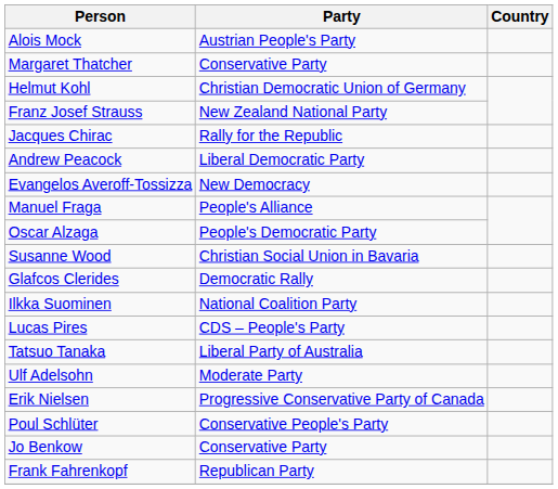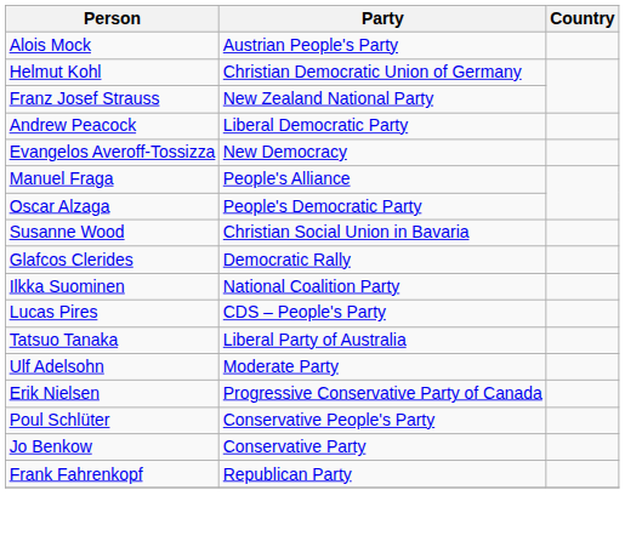 <table class="wikitable sortable">
 <tr>
 <th>Person</th>
 <th>Party</th>
 <th>Country</th>
 </tr>
 <tr>
 <td><a href='#'>Alois Mock</a></td>
 <td><a href='#'>Austrian People's Party</a></td>
 <td></td>
 </tr>
 <tr>
-<td><a href='#'>Margaret Thatcher</a></td>
-<td><a href='#'>Conservative Party</a></td>
-<td></td>
-</tr>
-<tr>
 <td><a href='#'>Helmut Kohl</a></td>
 <td><a href='#'>Christian Democratic Union of Germany</a></td>
 <td rowspan=2></td>
 </tr>
 <tr>
 <td><a href='#'>Franz Josef Strauss</a></td>
 <td><a href='#'>New Zealand National Party</a></td>
-</tr>
-<tr>
-<td><a href='#'>Jacques Chirac</a></td>
-<td><a href='#'>Rally for the Republic</a></td>
-<td></td>
 </tr>
 <tr>
 <td><a href='#'>Andrew Peacock</a></td>
 <td><a href='#'>Liberal Democratic Party</a></td>
 <td></td>
 </tr>
 <tr>
 <td><a href='#'>Evangelos Averoff-Tossizza</a></td>
 <td><a href='#'>New Democracy</a></td>
 <td></td>
 </tr>
 <tr>
 <td><a href='#'>Manuel Fraga</a></td>
 <td><a href='#'>People's Alliance</a></td>
 <td rowspan=2></td>
 </tr>
 <tr>
 <td><a href='#'>Oscar Alzaga</a></td>
 <td><a href='#'>People's Democratic Party</a></td>
 </tr>
 <tr>
 <td><a href='#'>Susanne Wood</a></td>
 <td><a href='#'>Christian Social Union in Bavaria</a></td>
 <td></td>
 </tr>
 <tr>
 <td><a href='#'>Glafcos Clerides</a></td>
 <td><a href='#'>Democratic Rally</a></td>
 <td></td>
 </tr>
 <tr>
 <td><a href='#'>Ilkka Suominen</a></td>
 <td><a href='#'>National Coalition Party</a></td>
 <td></td>
 </tr>
 <tr>
 <td><a href='#'>Lucas Pires</a></td>
 <td><a href='#'>CDS – People's Party</a></td>
 <td></td>
 </tr>
 <tr>
 <td><a href='#'>Tatsuo Tanaka</a></td>
 <td><a href='#'>Liberal Party of Australia</a></td>
 <td></td>
 </tr>
 <tr>
 <td><a href='#'>Ulf Adelsohn</a></td>
 <td><a href='#'>Moderate Party</a></td>
 <td></td>
 </tr>
 <tr>
 <td><a href='#'>Erik Nielsen</a></td>
 <td><a href='#'>Progressive Conservative Party of Canada</a></td>
 <td></td>
 </tr>
 <tr>
 <td><a href='#'>Poul Schlüter</a></td>
 <td><a href='#'>Conservative People's Party</a></td>
 <td></td>
 </tr>
 <tr>
 <td><a href='#'>Jo Benkow</a></td>
 <td><a href='#'>Conservative Party</a></td>
 <td></td>
 </tr>
 <tr>
 <td><a href='#'>Frank Fahrenkopf</a></td>
 <td><a href='#'>Republican Party</a></td>
 <td></td>
 </tr>
 <tr>
 </tr>
 </table>
